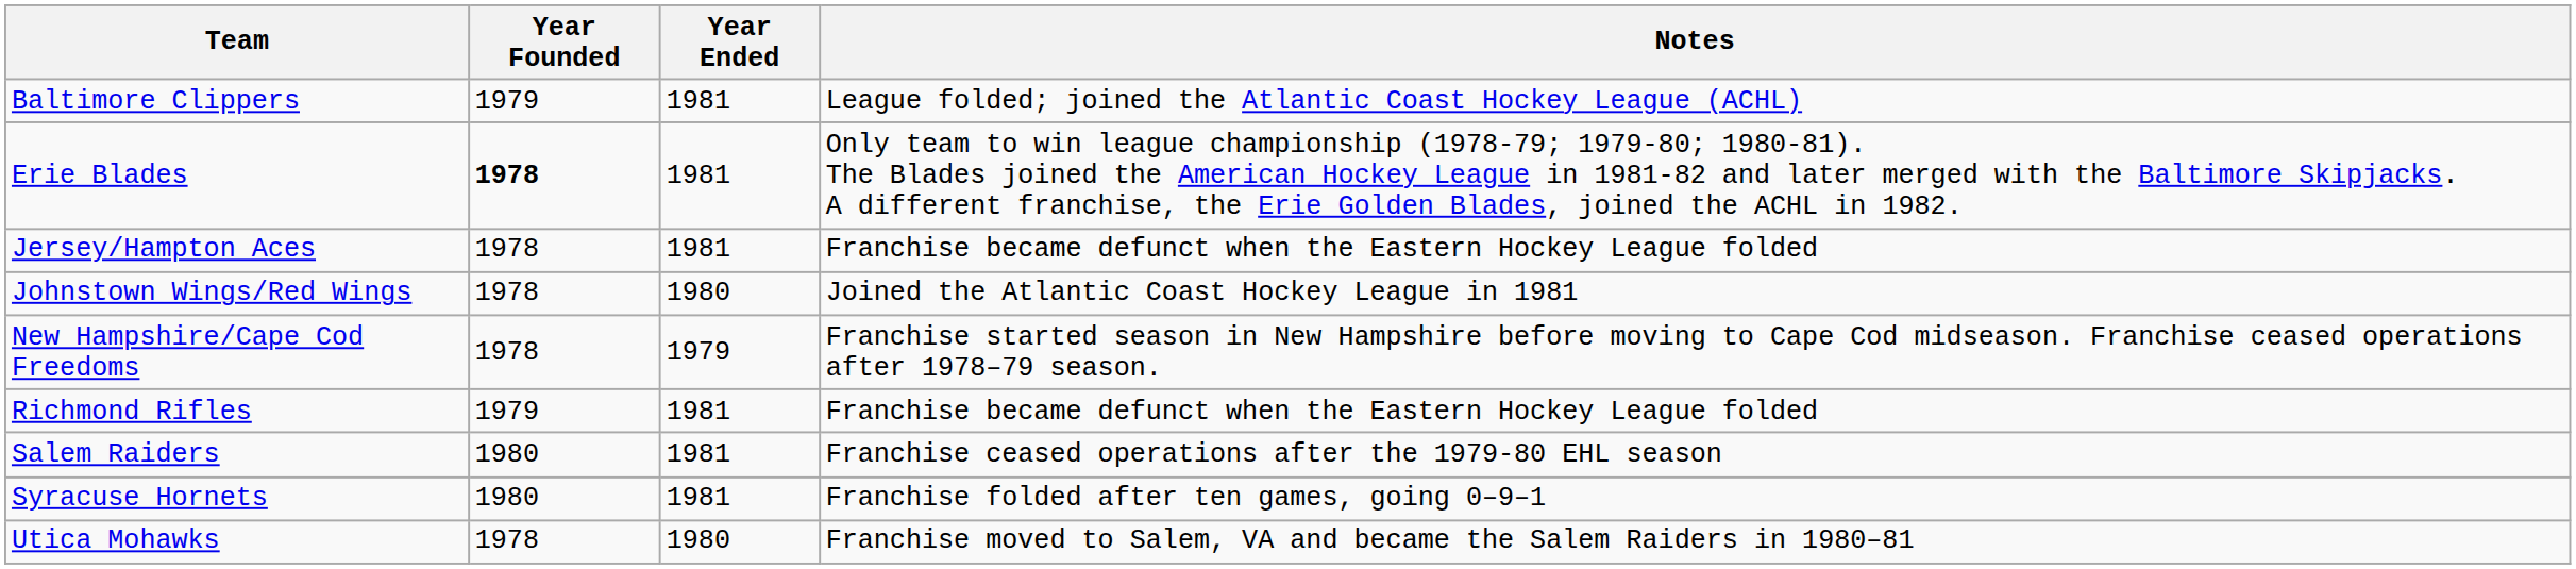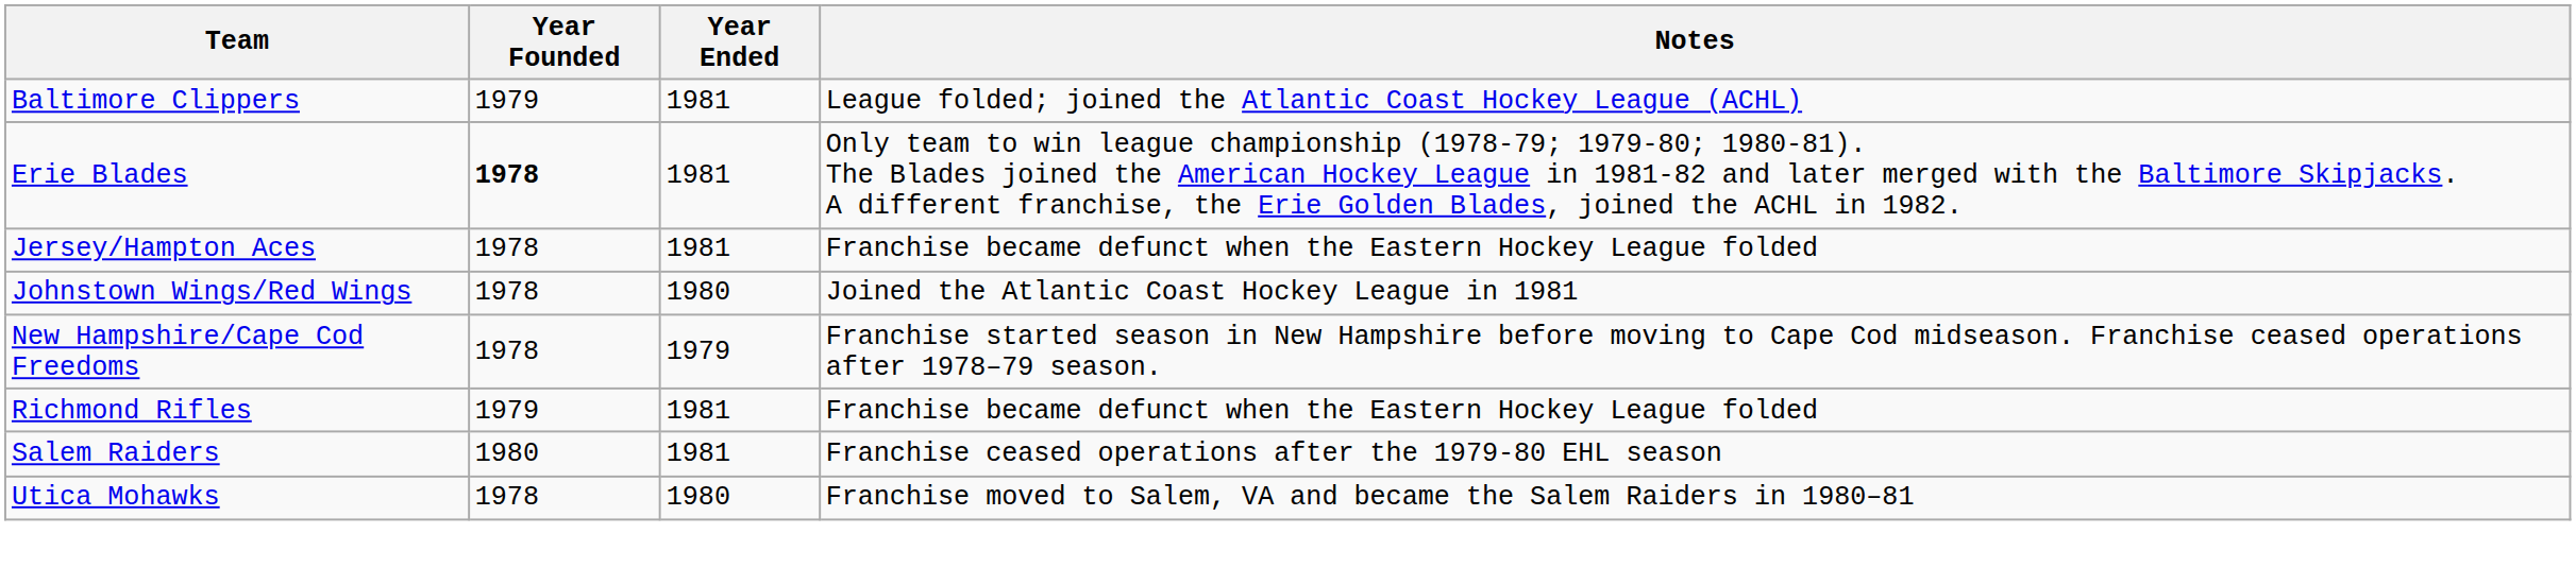 <table class="wikitable">
 <tr>
 <th scope="col">Team</th>
 <th scope="col">Year Founded</th>
 <th scope="col">Year Ended</th>
 <th scope="col">Notes</th>
 </tr>
 <tr>
 <td><a href='#'>Baltimore Clippers</a></td>
 <td>1979</td>
 <td>1981</td>
 <td>League folded; joined the <a href='#'>Atlantic Coast Hockey League (ACHL)</a></td>
 </tr>
 <tr>
 <td><a href='#'>Erie Blades</a></td>
 <td><strong>1978</strong></td>
 <td>1981</td>
 <td>Only team to win league championship (1978-79; 1979-80; 1980-81).<br>The Blades joined the <a href='#'>American Hockey League</a> in 1981-82 and later merged with the <a href='#'>Baltimore Skipjacks</a>.<br>A different franchise, the <a href='#'>Erie Golden Blades</a>, joined the ACHL in 1982.</td>
 </tr>
 <tr>
 <td><a href='#'>Jersey/Hampton Aces</a></td>
 <td>1978</td>
 <td>1981</td>
 <td>Franchise became defunct when the Eastern Hockey League folded</td>
 </tr>
 <tr>
 <td><a href='#'>Johnstown Wings/Red Wings</a></td>
 <td>1978</td>
 <td>1980</td>
 <td>Joined the Atlantic Coast Hockey League in 1981</td>
 </tr>
 <tr>
 <td><a href='#'>New Hampshire/Cape Cod Freedoms</a></td>
 <td>1978</td>
 <td>1979</td>
 <td>Franchise started season in New Hampshire before moving to Cape Cod midseason. Franchise ceased operations after 1978–79 season.</td>
 </tr>
 <tr>
 <td><a href='#'>Richmond Rifles</a></td>
 <td>1979</td>
 <td>1981</td>
 <td>Franchise became defunct when the Eastern Hockey League folded</td>
 </tr>
 <tr>
 <td><a href='#'>Salem Raiders</a></td>
 <td>1980</td>
 <td>1981</td>
 <td>Franchise ceased operations after the 1979-80 EHL season</td>
 </tr>
 <tr>
-<td><a href='#'>Syracuse Hornets</a></td>
-<td>1980</td>
-<td>1981</td>
-<td>Franchise folded after ten games, going 0–9–1</td>
-</tr>
-<tr>
 <td><a href='#'>Utica Mohawks</a></td>
 <td>1978</td>
 <td>1980</td>
 <td>Franchise moved to Salem, VA and became the Salem Raiders in 1980–81</td>
 </tr>
 </table>
